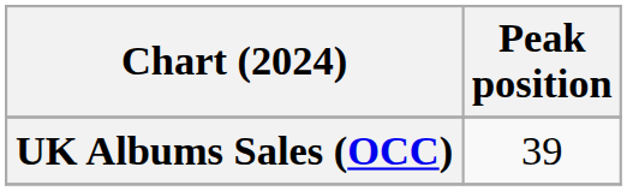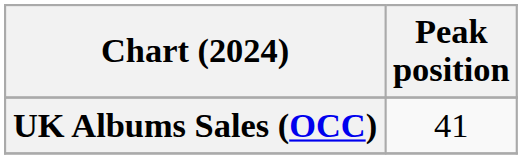 <table class="wikitable sortable plainrowheaders" style="text-align:center">
 <tr>
 <th scope="col">Chart (2024)</th>
 <th scope="col">Peak<br>position</th>
 </tr>
 <tr>
 </tr>
 <tr>
 <th scope="row">UK Albums Sales (<a href='#'>OCC</a>)</th>
-<td>39</td>
+<td>41</td>
 </tr>
 <tr>
 </tr>
 </table>
